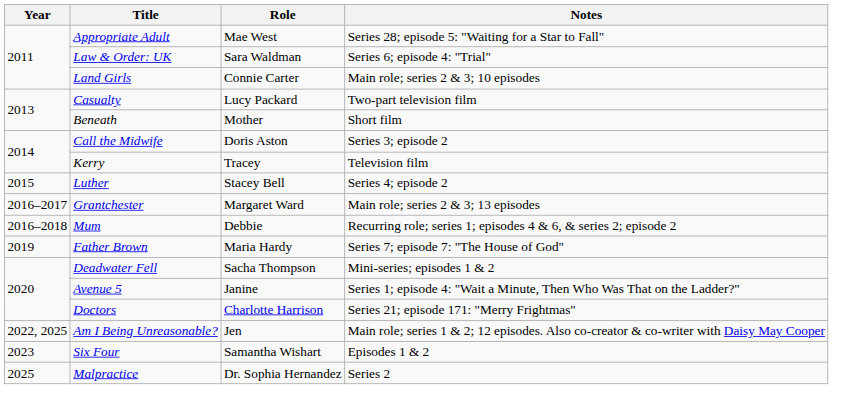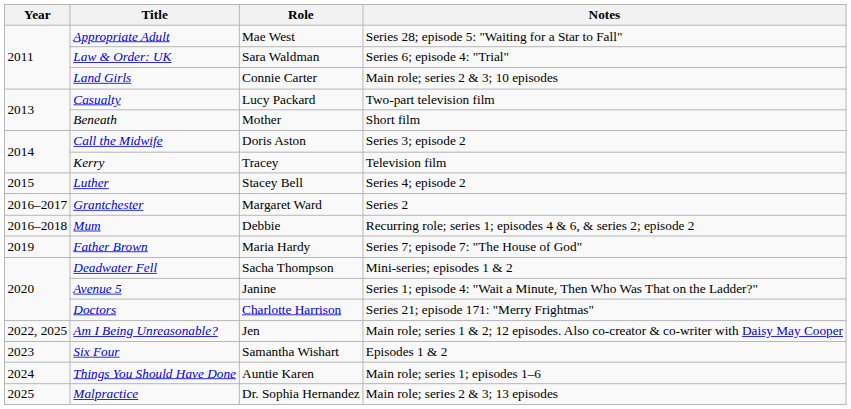 <table class="wikitable">
 <tr>
 <th>Year</th>
 <th>Title</th>
 <th>Role</th>
 <th>Notes</th>
 </tr>
 <tr>
 <td rowspan="3">2011</td>
 <td><em><a href='#'>Appropriate Adult</a></em></td>
 <td>Mae West</td>
 <td>Series 28; episode 5: "Waiting for a Star to Fall"</td>
 </tr>
 <tr>
 <td><em><a href='#'>Law & Order: UK</a></em></td>
 <td>Sara Waldman</td>
 <td>Series 6; episode 4: "Trial"</td>
 </tr>
 <tr>
 <td><em><a href='#'>Land Girls</a></em></td>
 <td>Connie Carter</td>
 <td>Main role; series 2 & 3; 10 episodes</td>
 </tr>
 <tr>
 <td rowspan="2">2013</td>
 <td><em><a href='#'>Casualty</a></em></td>
 <td>Lucy Packard</td>
 <td>Two-part television film</td>
 </tr>
 <tr>
 <td><em>Beneath</em></td>
 <td>Mother</td>
 <td>Short film</td>
 </tr>
 <tr>
 <td rowspan="2">2014</td>
 <td><em><a href='#'>Call the Midwife</a></em></td>
 <td>Doris Aston</td>
 <td>Series 3; episode 2</td>
 </tr>
 <tr>
 <td><em>Kerry</em></td>
 <td>Tracey</td>
 <td>Television film</td>
 </tr>
 <tr>
 <td>2015</td>
 <td><em><a href='#'>Luther</a></em></td>
 <td>Stacey Bell</td>
 <td>Series 4; episode 2</td>
 </tr>
 <tr>
 <td>2016–2017</td>
 <td><em><a href='#'>Grantchester</a></em></td>
 <td>Margaret Ward</td>
-<td>Main role; series 2 & 3; 13 episodes</td>
+<td>Series 2</td>
 </tr>
 <tr>
 <td>2016–2018</td>
 <td><em><a href='#'>Mum</a></em></td>
 <td>Debbie</td>
 <td>Recurring role; series 1; episodes 4 & 6, & series 2; episode 2</td>
 </tr>
 <tr>
 <td>2019</td>
 <td><em><a href='#'>Father Brown</a></em></td>
 <td>Maria Hardy</td>
 <td>Series 7; episode 7: "The House of God"</td>
 </tr>
 <tr>
 <td rowspan="3">2020</td>
 <td><em><a href='#'>Deadwater Fell</a></em></td>
 <td>Sacha Thompson</td>
 <td>Mini-series; episodes 1 & 2</td>
 </tr>
 <tr>
 <td><em><a href='#'>Avenue 5</a></em></td>
 <td>Janine</td>
 <td>Series 1; episode 4: "Wait a Minute, Then Who Was That on the Ladder?"</td>
 </tr>
 <tr>
 <td><em><a href='#'>Doctors</a></em></td>
 <td><a href='#'>Charlotte Harrison</a></td>
 <td>Series 21; episode 171: "Merry Frightmas"</td>
 </tr>
 <tr>
 <td>2022, 2025</td>
 <td><em><a href='#'>Am I Being Unreasonable?</a></em></td>
 <td>Jen</td>
 <td>Main role; series 1 & 2; 12 episodes. Also co-creator & co-writer with <a href='#'>Daisy May Cooper</a></td>
 </tr>
 <tr>
 <td>2023</td>
 <td><em><a href='#'>Six Four</a></em></td>
 <td>Samantha Wishart</td>
 <td>Episodes 1 & 2</td>
 </tr>
 <tr>
+<td>2024</td>
+<td><em><a href='#'>Things You Should Have Done</a></em></td>
+<td>Auntie Karen</td>
+<td>Main role; series 1; episodes 1–6</td>
+</tr>
+<tr>
 <td>2025</td>
 <td><em><a href='#'>Malpractice</a></em></td>
 <td>Dr. Sophia Hernandez</td>
-<td>Series 2</td>
+<td>Main role; series 2 & 3; 13 episodes</td>
 </tr>
 </table>
